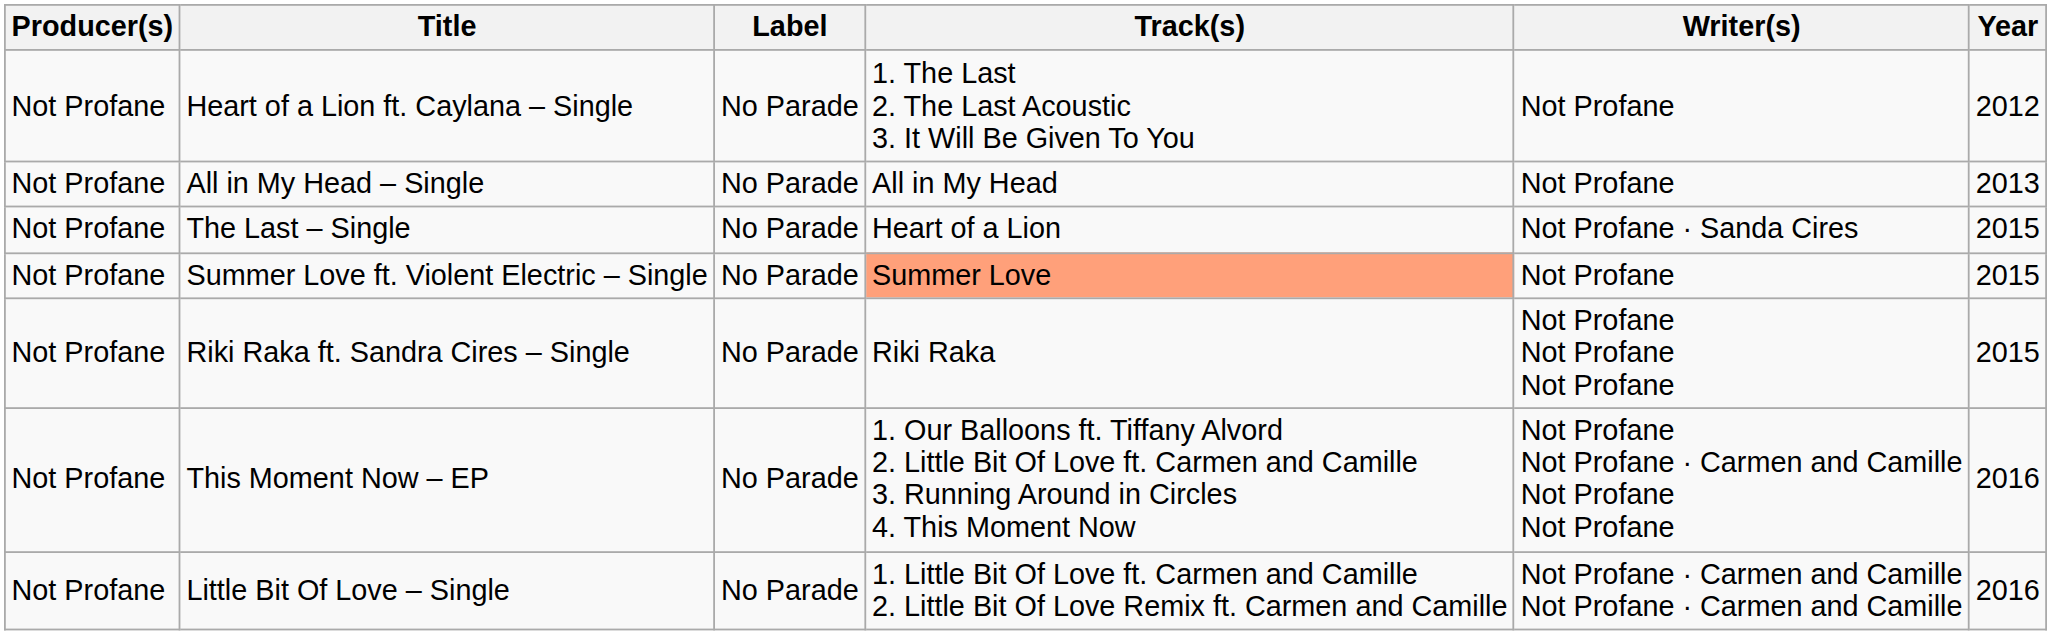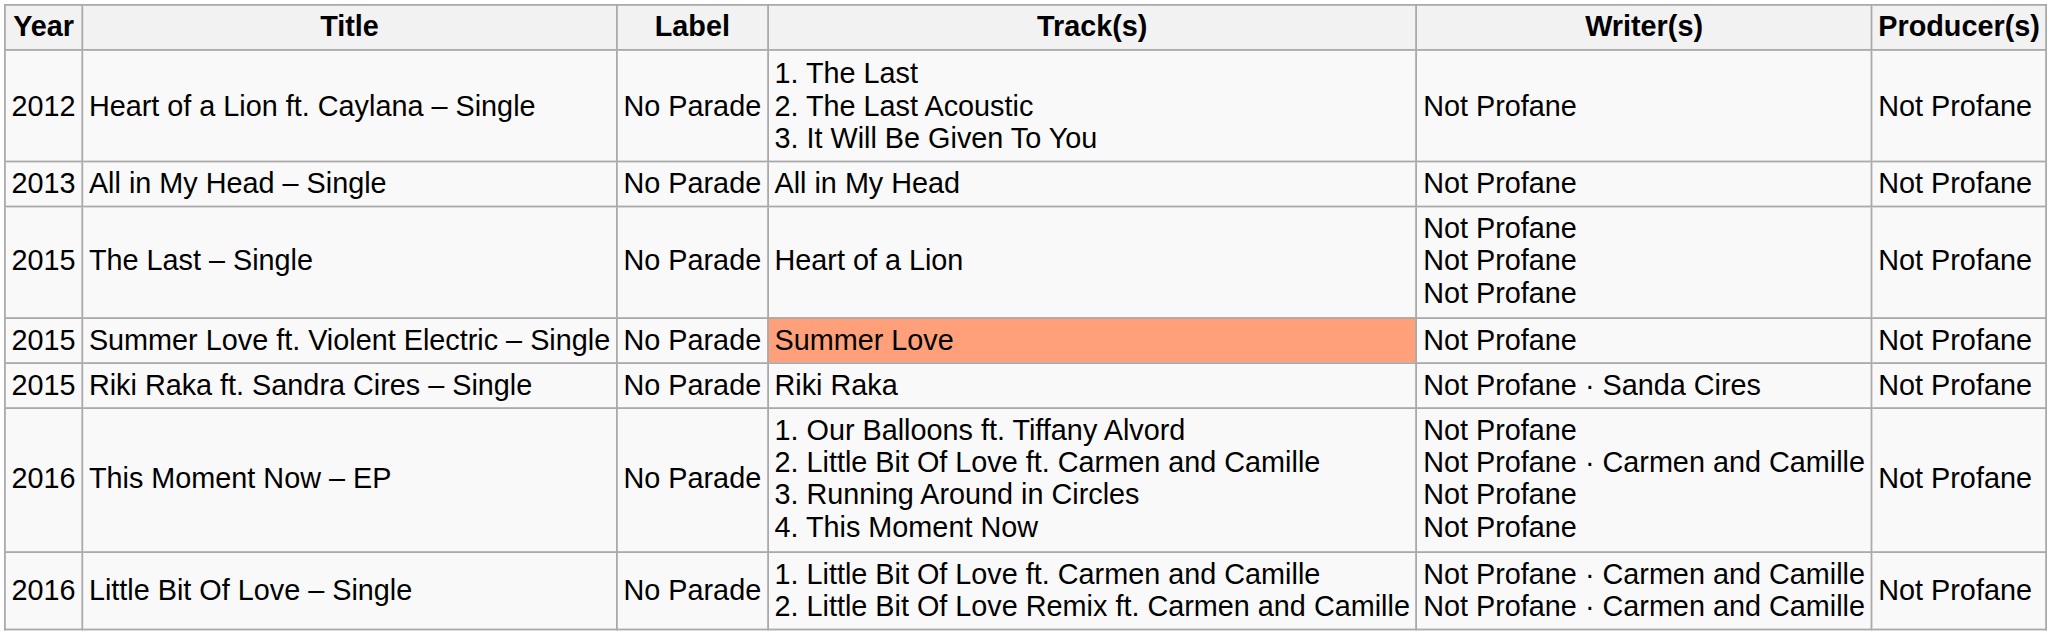 <table class="wikitable sortable">
 <tr>
-<th>Producer(s)</th>
+<th>Year</th>
 <th>Title</th>
 <th>Label</th>
 <th>Track(s)</th>
 <th>Writer(s)</th>
-<th>Year</th>
+<th>Producer(s)</th>
 </tr>
 <tr>
-<td>Not Profane</td>
+<td>2012</td>
 <td>Heart of a Lion ft. Caylana – Single</td>
 <td>No Parade</td>
 <td>1. The Last <br> 2. The Last Acoustic <br> 3. It Will Be Given To You</td>
 <td>Not Profane</td>
-<td>2012</td>
+<td>Not Profane</td>
 </tr>
 <tr>
-<td>Not Profane</td>
+<td>2013</td>
 <td>All in My Head – Single</td>
 <td>No Parade</td>
 <td>All in My Head</td>
 <td>Not Profane</td>
-<td>2013</td>
+<td>Not Profane</td>
 </tr>
 <tr>
-<td>Not Profane</td>
+<td>2015</td>
 <td>The Last – Single</td>
 <td>No Parade</td>
 <td>Heart of a Lion</td>
-<td>Not Profane · Sanda Cires</td>
-<td>2015</td>
+<td>Not Profane <br> Not Profane <br> Not Profane</td>
+<td>Not Profane</td>
 </tr>
 <tr>
-<td>Not Profane</td>
+<td>2015</td>
 <td>Summer Love ft. Violent Electric – Single</td>
 <td>No Parade</td>
 <td style="background: lightsalmon;">Summer Love</td>
 <td>Not Profane</td>
-<td>2015</td>
+<td>Not Profane</td>
 </tr>
 <tr>
-<td>Not Profane</td>
+<td>2015</td>
 <td>Riki Raka ft. Sandra Cires – Single</td>
 <td>No Parade</td>
 <td>Riki Raka</td>
-<td>Not Profane <br> Not Profane <br> Not Profane</td>
-<td>2015</td>
+<td>Not Profane · Sanda Cires</td>
+<td>Not Profane</td>
 </tr>
 <tr>
-<td>Not Profane</td>
+<td>2016</td>
 <td>This Moment Now – EP</td>
 <td>No Parade</td>
 <td>1. Our Balloons ft. Tiffany Alvord <br> 2. Little Bit Of Love ft. Carmen and Camille <br> 3. Running Around in Circles <br> 4. This Moment Now</td>
 <td>Not Profane <br> Not Profane · Carmen and Camille <br> Not Profane <br> Not Profane</td>
-<td>2016</td>
+<td>Not Profane</td>
 </tr>
 <tr>
-<td>Not Profane</td>
+<td>2016</td>
 <td>Little Bit Of Love – Single</td>
 <td>No Parade</td>
 <td>1. Little Bit Of Love ft. Carmen and Camille <br> 2. Little Bit Of Love Remix ft. Carmen and Camille</td>
 <td>Not Profane · Carmen and Camille <br> Not Profane · Carmen and Camille</td>
-<td>2016</td>
+<td>Not Profane</td>
 </tr>
 </table>
